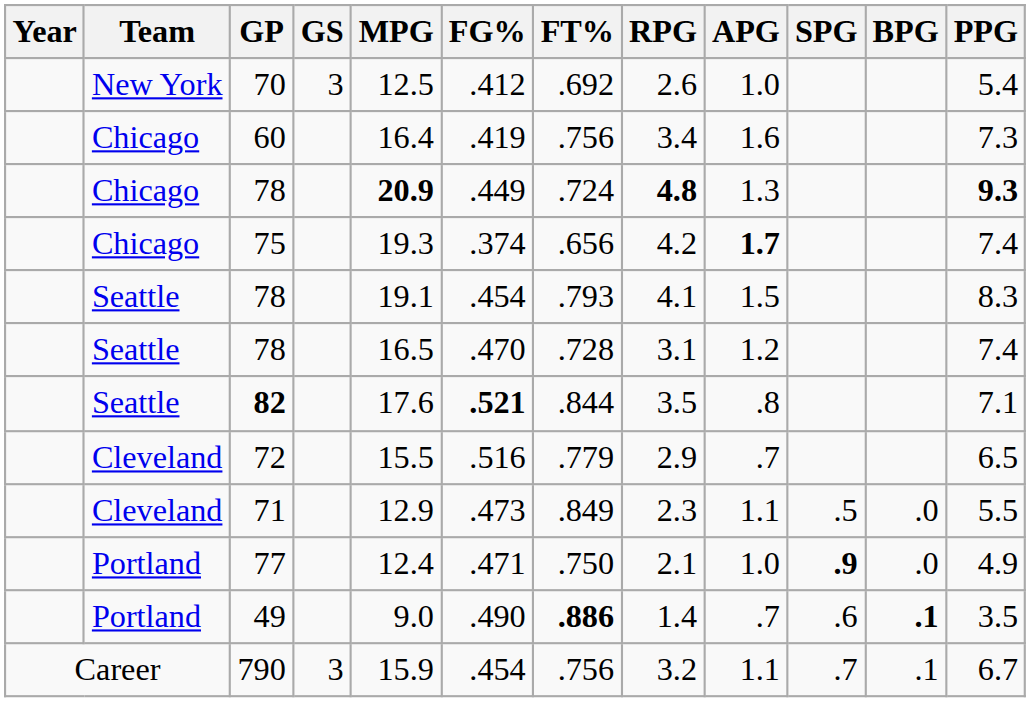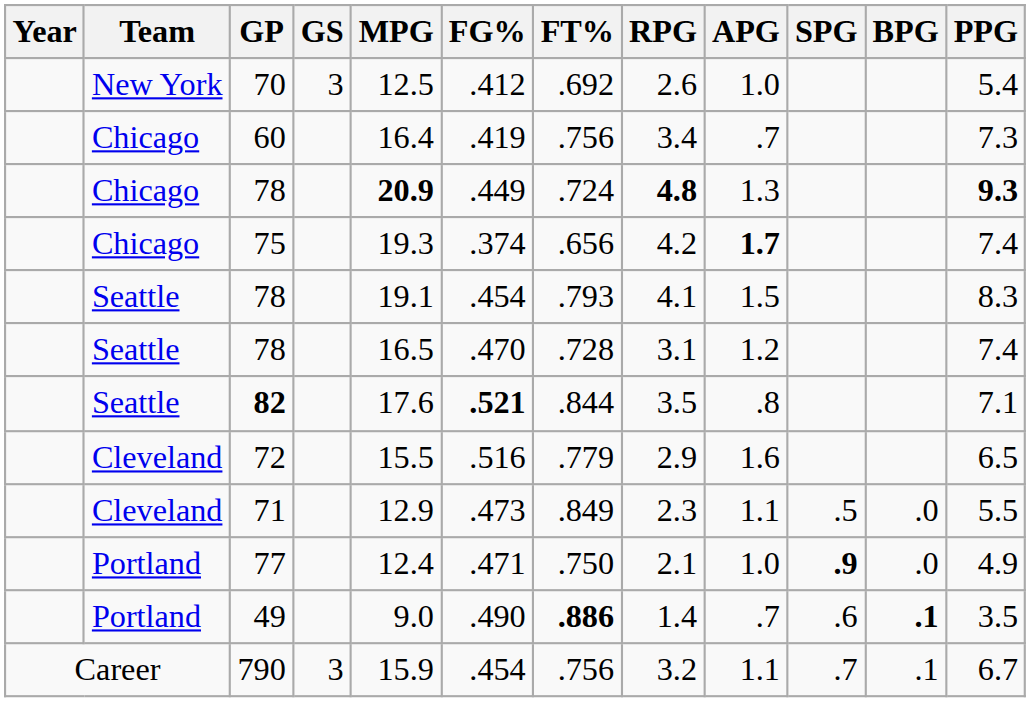 <table class="wikitable sortable" style="font-size:95%; text-align:right;">
 <tr>
 <th>Year</th>
 <th>Team</th>
 <th>GP</th>
 <th>GS</th>
 <th>MPG</th>
 <th>FG%</th>
 <th>FT%</th>
 <th>RPG</th>
 <th>APG</th>
 <th>SPG</th>
 <th>BPG</th>
 <th>PPG</th>
 </tr>
 <tr>
 <td style="text-align:left;"></td>
 <td style="text-align:left;"><a href='#'>New York</a></td>
 <td>70</td>
 <td>3</td>
 <td>12.5</td>
 <td>.412</td>
 <td>.692</td>
 <td>2.6</td>
 <td>1.0</td>
 <td></td>
 <td></td>
 <td>5.4</td>
 </tr>
 <tr>
 <td style="text-align:left;"></td>
 <td style="text-align:left;"><a href='#'>Chicago</a></td>
 <td>60</td>
 <td></td>
 <td>16.4</td>
 <td>.419</td>
 <td>.756</td>
 <td>3.4</td>
-<td>1.6</td>
+<td>.7</td>
 <td></td>
 <td></td>
 <td>7.3</td>
 </tr>
 <tr>
 <td style="text-align:left;"></td>
 <td style="text-align:left;"><a href='#'>Chicago</a></td>
 <td>78</td>
 <td></td>
 <td><strong>20.9</strong></td>
 <td>.449</td>
 <td>.724</td>
 <td><strong>4.8</strong></td>
 <td>1.3</td>
 <td></td>
 <td></td>
 <td><strong>9.3</strong></td>
 </tr>
 <tr>
 <td style="text-align:left;"></td>
 <td style="text-align:left;"><a href='#'>Chicago</a></td>
 <td>75</td>
 <td></td>
 <td>19.3</td>
 <td>.374</td>
 <td>.656</td>
 <td>4.2</td>
 <td><strong>1.7</strong></td>
 <td></td>
 <td></td>
 <td>7.4</td>
 </tr>
 <tr>
 <td style="text-align:left;"></td>
 <td style="text-align:left;"><a href='#'>Seattle</a></td>
 <td>78</td>
 <td></td>
 <td>19.1</td>
 <td>.454</td>
 <td>.793</td>
 <td>4.1</td>
 <td>1.5</td>
 <td></td>
 <td></td>
 <td>8.3</td>
 </tr>
 <tr>
 <td style="text-align:left;"></td>
 <td style="text-align:left;"><a href='#'>Seattle</a></td>
 <td>78</td>
 <td></td>
 <td>16.5</td>
 <td>.470</td>
 <td>.728</td>
 <td>3.1</td>
 <td>1.2</td>
 <td></td>
 <td></td>
 <td>7.4</td>
 </tr>
 <tr>
 <td style="text-align:left;"></td>
 <td style="text-align:left;"><a href='#'>Seattle</a></td>
 <td><strong>82</strong></td>
 <td></td>
 <td>17.6</td>
 <td><strong>.521</strong></td>
 <td>.844</td>
 <td>3.5</td>
 <td>.8</td>
 <td></td>
 <td></td>
 <td>7.1</td>
 </tr>
 <tr>
 <td style="text-align:left;"></td>
 <td style="text-align:left;"><a href='#'>Cleveland</a></td>
 <td>72</td>
 <td></td>
 <td>15.5</td>
 <td>.516</td>
 <td>.779</td>
 <td>2.9</td>
-<td>.7</td>
+<td>1.6</td>
 <td></td>
 <td></td>
 <td>6.5</td>
 </tr>
 <tr>
 <td style="text-align:left;"></td>
 <td style="text-align:left;"><a href='#'>Cleveland</a></td>
 <td>71</td>
 <td></td>
 <td>12.9</td>
 <td>.473</td>
 <td>.849</td>
 <td>2.3</td>
 <td>1.1</td>
 <td>.5</td>
 <td>.0</td>
 <td>5.5</td>
 </tr>
 <tr>
 <td style="text-align:left;"></td>
 <td style="text-align:left;"><a href='#'>Portland</a></td>
 <td>77</td>
 <td></td>
 <td>12.4</td>
 <td>.471</td>
 <td>.750</td>
 <td>2.1</td>
 <td>1.0</td>
 <td><strong>.9</strong></td>
 <td>.0</td>
 <td>4.9</td>
 </tr>
 <tr>
 <td style="text-align:left;"></td>
 <td style="text-align:left;"><a href='#'>Portland</a></td>
 <td>49</td>
 <td></td>
 <td>9.0</td>
 <td>.490</td>
 <td><strong>.886</strong></td>
 <td>1.4</td>
 <td>.7</td>
 <td>.6</td>
 <td><strong>.1</strong></td>
 <td>3.5</td>
 </tr>
 <tr class="sortbottom">
 <td style="text-align:center;" colspan="2">Career</td>
 <td>790</td>
 <td>3</td>
 <td>15.9</td>
 <td>.454</td>
 <td>.756</td>
 <td>3.2</td>
 <td>1.1</td>
 <td>.7</td>
 <td>.1</td>
 <td>6.7</td>
 </tr>
 </table>
